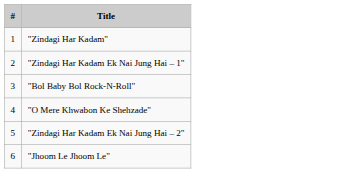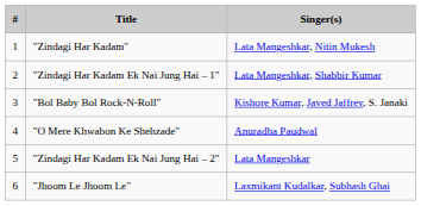 <table border="10" cellpadding="10" cellspacing="0" style="margin: 1em 1em 1em 0; background: #f9f9f9; border: 1px #aaa solid; border-collapse: collapse; font-size: 95%;">
 <tr bgcolor="#CCCCCC" align="centr">
 <th>#</th>
 <th>Title</th>
+<th>Singer(s)</th>
 </tr>
 <tr>
 <td>1</td>
 <td>"Zindagi Har Kadam"</td>
+<td><a href='#'>Lata Mangeshkar</a>, <a href='#'>Nitin Mukesh</a></td>
 </tr>
 <tr>
 <td>2</td>
 <td>"Zindagi Har Kadam Ek Nai Jung Hai – 1"</td>
+<td><a href='#'>Lata Mangeshkar</a>, <a href='#'>Shabbir Kumar</a></td>
 </tr>
 <tr>
 <td>3</td>
 <td>"Bol Baby Bol Rock-N-Roll"</td>
+<td><a href='#'>Kishore Kumar</a>, <a href='#'>Javed Jaffrey</a>, S. Janaki</td>
 </tr>
 <tr>
 <td>4</td>
 <td>"O Mere Khwabon Ke Shehzade"</td>
+<td><a href='#'>Anuradha Paudwal</a></td>
 </tr>
 <tr>
 <td>5</td>
 <td>"Zindagi Har Kadam Ek Nai Jung Hai – 2"</td>
+<td><a href='#'>Lata Mangeshkar</a></td>
 </tr>
 <tr>
 <td>6</td>
 <td>"Jhoom Le Jhoom Le"</td>
+<td><a href='#'>Laxmikant Kudalkar</a>, <a href='#'>Subhash Ghai</a></td>
 </tr>
 </table>
